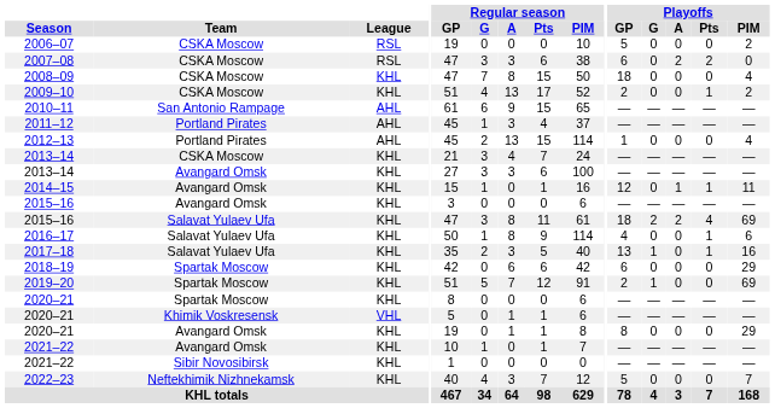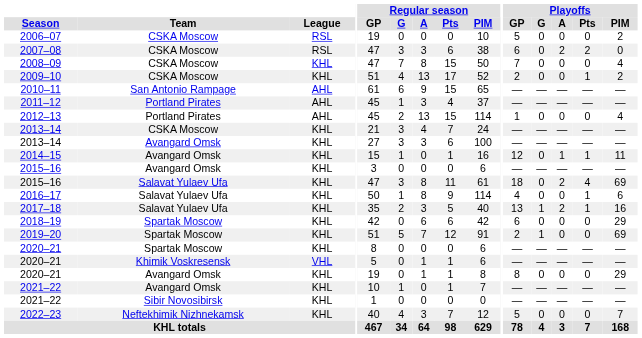 <table border="0" cellpadding="1" cellspacing="0" style="text-align:center; width:60em">
 <tr bgcolor="#e0e0e0">
 <th colspan="3" bgcolor="#ffffff"></th>
 <th rowspan="99" bgcolor="#ffffff"></th>
 <th colspan="5"><a href='#'>Regular season</a></th>
 <th rowspan="99" bgcolor="#ffffff"></th>
 <th colspan="5"><a href='#'>Playoffs</a></th>
 </tr>
 <tr bgcolor="#e0e0e0">
 <th><a href='#'>Season</a></th>
 <th>Team</th>
 <th>League</th>
 <th>GP</th>
 <th><a href='#'>G</a></th>
 <th><a href='#'>A</a></th>
 <th><a href='#'>Pts</a></th>
 <th><a href='#'>PIM</a></th>
 <th>GP</th>
 <th>G</th>
 <th>A</th>
 <th>Pts</th>
 <th>PIM</th>
 </tr>
 <tr ALIGN="center">
 <td><a href='#'>2006–07</a></td>
 <td><a href='#'>CSKA Moscow</a></td>
 <td><a href='#'>RSL</a></td>
 <td>19</td>
 <td>0</td>
 <td>0</td>
 <td>0</td>
 <td>10</td>
 <td>5</td>
 <td>0</td>
 <td>0</td>
 <td>0</td>
 <td>2</td>
 </tr>
 <tr ALIGN="center" bgcolor="#f0f0f0">
 <td><a href='#'>2007–08</a></td>
 <td>CSKA Moscow</td>
 <td>RSL</td>
 <td>47</td>
 <td>3</td>
 <td>3</td>
 <td>6</td>
 <td>38</td>
 <td>6</td>
 <td>0</td>
 <td>2</td>
 <td>2</td>
 <td>0</td>
 </tr>
 <tr ALIGN="center">
 <td><a href='#'>2008–09</a></td>
 <td>CSKA Moscow</td>
 <td><a href='#'>KHL</a></td>
 <td>47</td>
 <td>7</td>
 <td>8</td>
 <td>15</td>
 <td>50</td>
-<td>18</td>
+<td>7</td>
 <td>0</td>
 <td>0</td>
 <td>0</td>
 <td>4</td>
 </tr>
 <tr ALIGN="center" bgcolor="#f0f0f0">
 <td><a href='#'>2009–10</a></td>
 <td>CSKA Moscow</td>
 <td>KHL</td>
 <td>51</td>
 <td>4</td>
 <td>13</td>
 <td>17</td>
 <td>52</td>
 <td>2</td>
 <td>0</td>
 <td>0</td>
 <td>1</td>
 <td>2</td>
 </tr>
 <tr ALIGN="center">
 <td><a href='#'>2010–11</a></td>
 <td><a href='#'>San Antonio Rampage</a></td>
 <td><a href='#'>AHL</a></td>
 <td>61</td>
 <td>6</td>
 <td>9</td>
 <td>15</td>
 <td>65</td>
 <td>—</td>
 <td>—</td>
 <td>—</td>
 <td>—</td>
 <td>—</td>
 </tr>
 <tr ALIGN="center" bgcolor="#f0f0f0">
 <td><a href='#'>2011–12</a></td>
 <td><a href='#'>Portland Pirates</a></td>
 <td>AHL</td>
 <td>45</td>
 <td>1</td>
 <td>3</td>
 <td>4</td>
 <td>37</td>
 <td>—</td>
 <td>—</td>
 <td>—</td>
 <td>—</td>
 <td>—</td>
 </tr>
 <tr ALIGN="center">
 <td><a href='#'>2012–13</a></td>
 <td>Portland Pirates</td>
 <td>AHL</td>
 <td>45</td>
 <td>2</td>
 <td>13</td>
 <td>15</td>
 <td>114</td>
 <td>1</td>
 <td>0</td>
 <td>0</td>
 <td>0</td>
 <td>4</td>
 </tr>
 <tr ALIGN="center" bgcolor="#f0f0f0">
 <td><a href='#'>2013–14</a></td>
 <td>CSKA Moscow</td>
 <td>KHL</td>
 <td>21</td>
 <td>3</td>
 <td>4</td>
 <td>7</td>
 <td>24</td>
 <td>—</td>
 <td>—</td>
 <td>—</td>
 <td>—</td>
 <td>—</td>
 </tr>
 <tr ALIGN="center">
 <td>2013–14</td>
 <td><a href='#'>Avangard Omsk</a></td>
 <td>KHL</td>
 <td>27</td>
 <td>3</td>
 <td>3</td>
 <td>6</td>
 <td>100</td>
 <td>—</td>
 <td>—</td>
 <td>—</td>
 <td>—</td>
 <td>—</td>
 </tr>
 <tr ALIGN="center" bgcolor="#f0f0f0">
 <td><a href='#'>2014–15</a></td>
 <td>Avangard Omsk</td>
 <td>KHL</td>
 <td>15</td>
 <td>1</td>
 <td>0</td>
 <td>1</td>
 <td>16</td>
 <td>12</td>
 <td>0</td>
 <td>1</td>
 <td>1</td>
 <td>11</td>
 </tr>
 <tr ALIGN="center">
 <td><a href='#'>2015–16</a></td>
 <td>Avangard Omsk</td>
 <td>KHL</td>
 <td>3</td>
 <td>0</td>
 <td>0</td>
 <td>0</td>
 <td>6</td>
 <td>—</td>
 <td>—</td>
 <td>—</td>
 <td>—</td>
 <td>—</td>
 </tr>
 <tr ALIGN="center" bgcolor="#f0f0f0">
 <td>2015–16</td>
 <td><a href='#'>Salavat Yulaev Ufa</a></td>
 <td>KHL</td>
 <td>47</td>
 <td>3</td>
 <td>8</td>
 <td>11</td>
 <td>61</td>
 <td>18</td>
-<td>2</td>
+<td>0</td>
 <td>2</td>
 <td>4</td>
 <td>69</td>
 </tr>
 <tr ALIGN="center">
 <td><a href='#'>2016–17</a></td>
 <td>Salavat Yulaev Ufa</td>
 <td>KHL</td>
 <td>50</td>
 <td>1</td>
 <td>8</td>
 <td>9</td>
 <td>114</td>
 <td>4</td>
 <td>0</td>
 <td>0</td>
 <td>1</td>
 <td>6</td>
 </tr>
 <tr ALIGN="center" bgcolor="#f0f0f0">
 <td><a href='#'>2017–18</a></td>
 <td>Salavat Yulaev Ufa</td>
 <td>KHL</td>
 <td>35</td>
 <td>2</td>
 <td>3</td>
 <td>5</td>
 <td>40</td>
 <td>13</td>
 <td>1</td>
-<td>0</td>
+<td>2</td>
 <td>1</td>
 <td>16</td>
 </tr>
 <tr ALIGN="center">
 <td><a href='#'>2018–19</a></td>
 <td><a href='#'>Spartak Moscow</a></td>
 <td>KHL</td>
 <td>42</td>
 <td>0</td>
 <td>6</td>
 <td>6</td>
 <td>42</td>
 <td>6</td>
 <td>0</td>
 <td>0</td>
 <td>0</td>
 <td>29</td>
 </tr>
 <tr ALIGN="center" bgcolor="#f0f0f0">
 <td><a href='#'>2019–20</a></td>
 <td>Spartak Moscow</td>
 <td>KHL</td>
 <td>51</td>
 <td>5</td>
 <td>7</td>
 <td>12</td>
 <td>91</td>
 <td>2</td>
 <td>1</td>
 <td>0</td>
 <td>0</td>
 <td>69</td>
 </tr>
 <tr ALIGN="center">
 <td><a href='#'>2020–21</a></td>
 <td>Spartak Moscow</td>
 <td>KHL</td>
 <td>8</td>
 <td>0</td>
 <td>0</td>
 <td>0</td>
 <td>6</td>
 <td>—</td>
 <td>—</td>
 <td>—</td>
 <td>—</td>
 <td>—</td>
 </tr>
 <tr ALIGN="center"  bgcolor="#f0f0f0">
 <td>2020–21</td>
 <td><a href='#'>Khimik Voskresensk</a></td>
 <td><a href='#'>VHL</a></td>
 <td>5</td>
 <td>0</td>
 <td>1</td>
 <td>1</td>
 <td>6</td>
 <td>—</td>
 <td>—</td>
 <td>—</td>
 <td>—</td>
 <td>—</td>
 </tr>
 <tr ALIGN="center">
 <td>2020–21</td>
 <td>Avangard Omsk</td>
 <td>KHL</td>
 <td>19</td>
 <td>0</td>
 <td>1</td>
 <td>1</td>
 <td>8</td>
 <td>8</td>
 <td>0</td>
 <td>0</td>
 <td>0</td>
 <td>29</td>
 </tr>
 <tr ALIGN="center" bgcolor="#f0f0f0">
 <td><a href='#'>2021–22</a></td>
 <td>Avangard Omsk</td>
 <td>KHL</td>
 <td>10</td>
 <td>1</td>
 <td>0</td>
 <td>1</td>
 <td>7</td>
 <td>—</td>
 <td>—</td>
 <td>—</td>
 <td>—</td>
 <td>—</td>
 </tr>
 <tr ALIGN="center">
 <td>2021–22</td>
 <td><a href='#'>Sibir Novosibirsk</a></td>
 <td>KHL</td>
 <td>1</td>
 <td>0</td>
 <td>0</td>
 <td>0</td>
 <td>0</td>
 <td>—</td>
 <td>—</td>
 <td>—</td>
 <td>—</td>
 <td>—</td>
 </tr>
 <tr ALIGN="center" bgcolor="#f0f0f0">
 <td><a href='#'>2022–23</a></td>
 <td><a href='#'>Neftekhimik Nizhnekamsk</a></td>
 <td>KHL</td>
 <td>40</td>
 <td>4</td>
 <td>3</td>
 <td>7</td>
 <td>12</td>
 <td>5</td>
 <td>0</td>
 <td>0</td>
 <td>0</td>
 <td>7</td>
 </tr>
 <tr bgcolor="#e0e0e0">
 <th colspan="3">KHL totals</th>
 <th>467</th>
 <th>34</th>
 <th>64</th>
 <th>98</th>
 <th>629</th>
 <th>78</th>
 <th>4</th>
 <th>3</th>
 <th>7</th>
 <th>168</th>
 </tr>
 </table>
